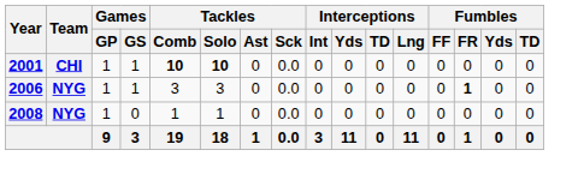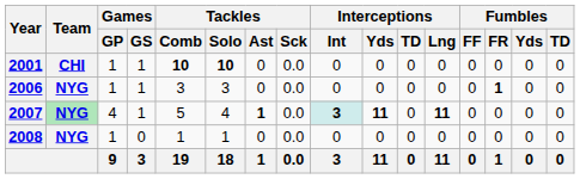 <table class="wikitable" style="text-align:center">
 <tr>
 <th rowspan="2">Year</th>
 <th rowspan="2">Team</th>
 <th colspan="2">Games</th>
 <th colspan="4">Tackles</th>
 <th colspan="4">Interceptions</th>
 <th colspan="4">Fumbles</th>
 </tr>
 <tr>
 <th>GP</th>
 <th>GS</th>
 <th>Comb</th>
 <th>Solo</th>
 <th>Ast</th>
 <th>Sck</th>
 <th>Int</th>
 <th>Yds</th>
 <th>TD</th>
 <th>Lng</th>
 <th>FF</th>
 <th>FR</th>
 <th>Yds</th>
 <th>TD</th>
 </tr>
 <tr>
 <th><a href='#'>2001</a></th>
 <th><a href='#'>CHI</a></th>
 <td>1</td>
 <td>1</td>
 <td><strong>10</strong></td>
 <td><strong>10</strong></td>
 <td>0</td>
 <td>0.0</td>
 <td>0</td>
 <td>0</td>
 <td>0</td>
 <td>0</td>
 <td>0</td>
 <td>0</td>
 <td>0</td>
 <td>0</td>
 </tr>
 <tr>
 <th><a href='#'>2006</a></th>
 <th><a href='#'>NYG</a></th>
 <td>1</td>
 <td>1</td>
 <td>3</td>
 <td>3</td>
 <td>0</td>
 <td>0.0</td>
 <td>0</td>
 <td>0</td>
 <td>0</td>
 <td>0</td>
 <td>0</td>
 <td><strong>1</strong></td>
 <td>0</td>
 <td>0</td>
 </tr>
 <tr>
+<th><a href='#'>2007</a></th>
+<th style="background:#afe6ba; width:3em;"><a href='#'>NYG</a></th>
+<td>4</td>
+<td>1</td>
+<td>5</td>
+<td>4</td>
+<td><strong>1</strong></td>
+<td>0.0</td>
+<td style="background:#cfecec; width:3em;"><strong>3</strong></td>
+<td><strong>11</strong></td>
+<td>0</td>
+<td><strong>11</strong></td>
+<td>0</td>
+<td>0</td>
+<td>0</td>
+<td>0</td>
+</tr>
+<tr>
 <th><a href='#'>2008</a></th>
 <th><a href='#'>NYG</a></th>
 <td>1</td>
 <td>0</td>
 <td>1</td>
 <td>1</td>
 <td>0</td>
 <td>0.0</td>
 <td>0</td>
 <td>0</td>
 <td>0</td>
 <td>0</td>
 <td>0</td>
 <td>0</td>
 <td>0</td>
 <td>0</td>
 </tr>
 <tr>
 <th colspan="2"></th>
 <th>9</th>
 <th>3</th>
 <th>19</th>
 <th>18</th>
 <th>1</th>
 <th>0.0</th>
 <th>3</th>
 <th>11</th>
 <th>0</th>
 <th>11</th>
 <th>0</th>
 <th>1</th>
 <th>0</th>
 <th>0</th>
 </tr>
 </table>
